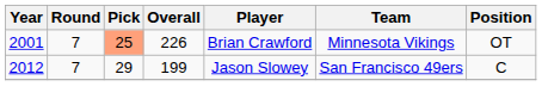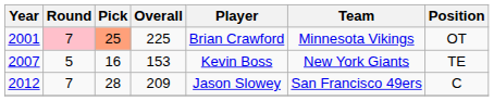 <table class="wikitable sortable" style="text-align: center;">
 <tr>
 <th>Year</th>
 <th>Round</th>
 <th>Pick</th>
 <th>Overall</th>
 <th>Player</th>
 <th>Team</th>
 <th>Position</th>
 </tr>
 <tr>
 <td><a href='#'>2001</a></td>
-<td>7</td>
+<td style="background: pink;">7</td>
 <td style="background: lightsalmon;">25</td>
-<td>226</td>
+<td>225</td>
 <td><a href='#'>Brian Crawford</a></td>
 <td><a href='#'>Minnesota Vikings</a></td>
 <td>OT</td>
 </tr>
 <tr>
+<td><a href='#'>2007</a></td>
+<td>5</td>
+<td>16</td>
+<td>153</td>
+<td><a href='#'>Kevin Boss</a></td>
+<td><a href='#'>New York Giants</a></td>
+<td>TE</td>
+</tr>
+<tr>
 <td><a href='#'>2012</a></td>
 <td>7</td>
-<td>29</td>
-<td>199</td>
+<td>28</td>
+<td>209</td>
 <td><a href='#'>Jason Slowey</a></td>
 <td><a href='#'>San Francisco 49ers</a></td>
 <td>C</td>
 </tr>
 <tr>
 </tr>
 </table>
